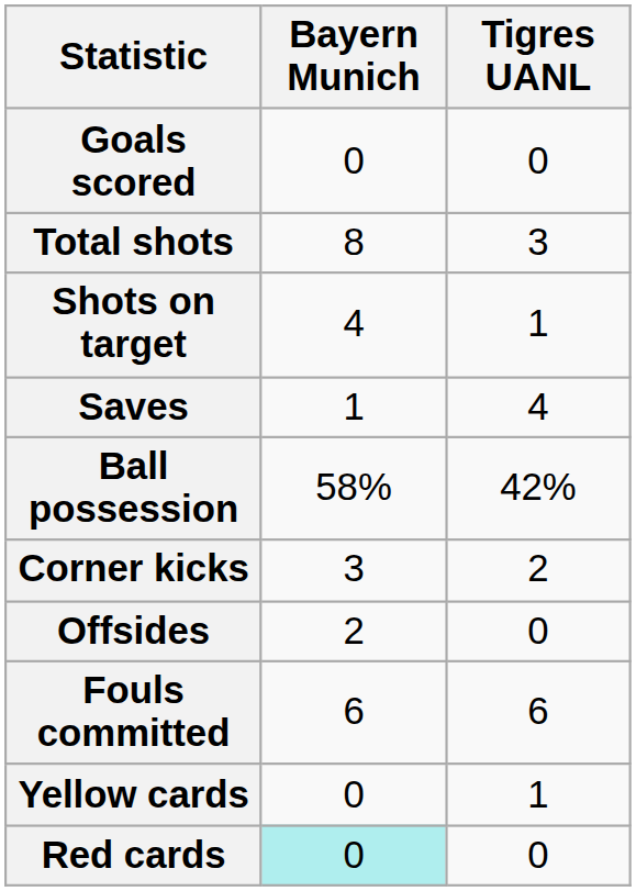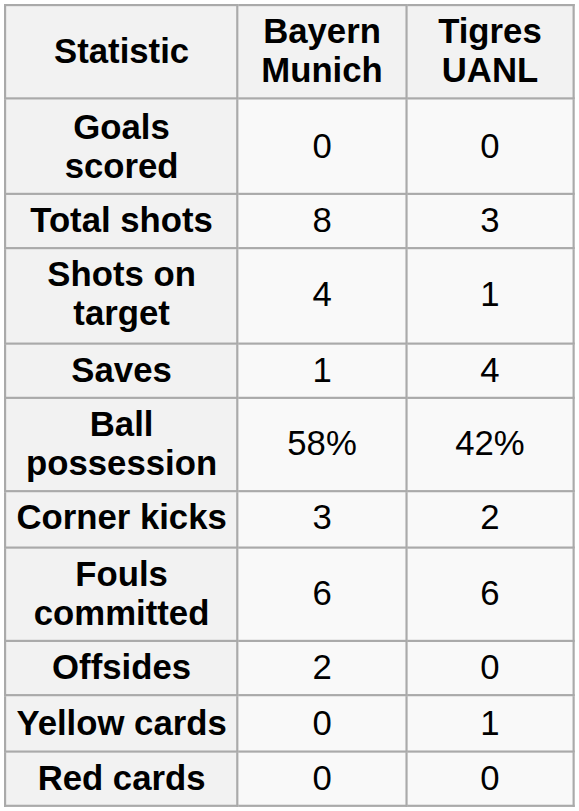 <table class="wikitable plainrowheaders" style="text-align:center">
 <tr>
 <th scope="col" style="width:100px">Statistic</th>
 <th scope="col" style="width:70px">Bayern Munich</th>
 <th scope="col" style="width:70px">Tigres UANL</th>
 </tr>
 <tr>
 <th scope=row>Goals scored</th>
 <td>0</td>
 <td>0</td>
 </tr>
 <tr>
 <th scope=row>Total shots</th>
 <td>8</td>
 <td>3</td>
 </tr>
 <tr>
 <th scope=row>Shots on target</th>
 <td>4</td>
 <td>1</td>
 </tr>
 <tr>
 <th scope=row>Saves</th>
 <td>1</td>
 <td>4</td>
 </tr>
 <tr>
 <th scope=row>Ball possession</th>
 <td>58%</td>
 <td>42%</td>
 </tr>
 <tr>
 <th scope=row>Corner kicks</th>
 <td>3</td>
 <td>2</td>
 </tr>
 <tr>
+<th scope=row>Fouls committed</th>
+<td>6</td>
+<td>6</td>
+</tr>
+<tr>
 <th scope=row>Offsides</th>
 <td>2</td>
 <td>0</td>
-</tr>
-<tr>
-<th scope=row>Fouls committed</th>
-<td>6</td>
-<td>6</td>
 </tr>
 <tr>
 <th scope=row>Yellow cards</th>
 <td>0</td>
 <td>1</td>
 </tr>
 <tr>
 <th scope=row>Red cards</th>
-<td style="background: paleturquoise;">0</td>
+<td>0</td>
 <td>0</td>
 </tr>
 </table>
